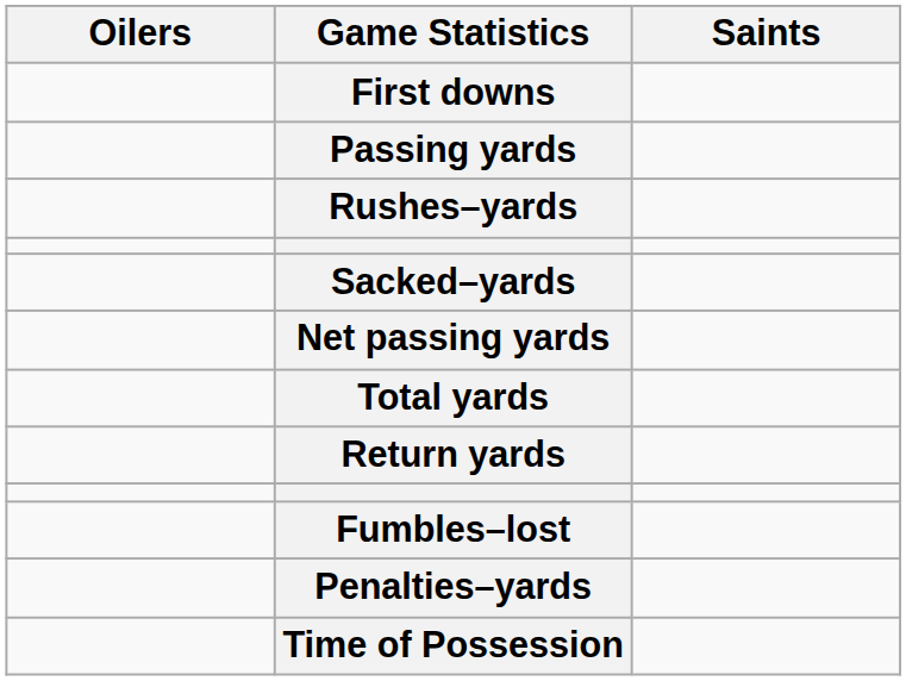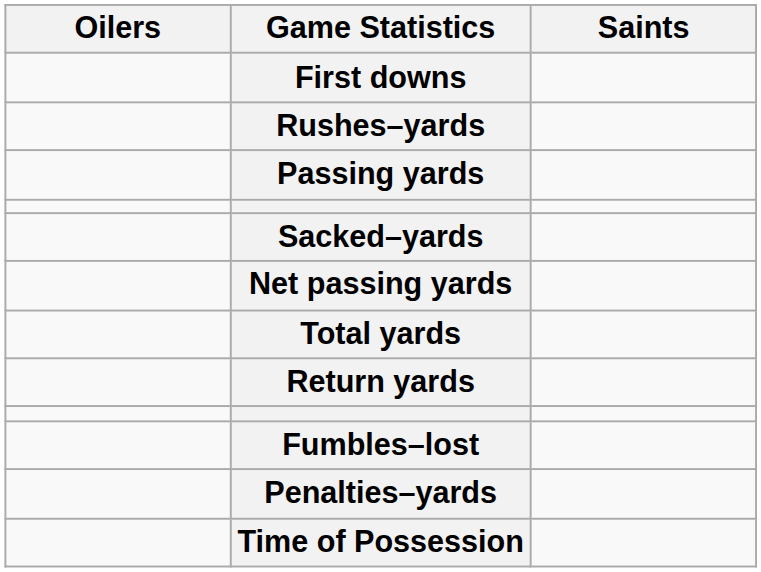 <table class="wikitable" style="margin: 1em auto 1em auto">
 <tr>
 <th style="width:30%;">Oilers</th>
 <th style="width:40%;">Game Statistics</th>
 <th style="width:30%;">Saints</th>
 </tr>
 <tr>
 <td style="text-align:right;"></td>
 <th>First downs</th>
 <td></td>
 </tr>
 <tr>
 <td style="text-align:right;"></td>
-<th>Passing yards</th>
+<th>Rushes–yards</th>
 <td></td>
 </tr>
 <tr>
 <td style="text-align:right;"></td>
-<th>Rushes–yards</th>
+<th>Passing yards</th>
 <td></td>
 </tr>
 <tr>
 <td style="text-align:right;"></td>
 <th></th>
 <td></td>
 </tr>
 <tr>
 <td style="text-align:right;"></td>
 <th>Sacked–yards</th>
 <td></td>
 </tr>
 <tr>
 <td style="text-align:right;"></td>
 <th>Net passing yards</th>
 <td></td>
 </tr>
 <tr>
 <td style="text-align:right;"></td>
 <th>Total yards</th>
 <td></td>
 </tr>
 <tr>
 <td style="text-align:right;"></td>
 <th>Return yards</th>
 <td></td>
 </tr>
 <tr>
 <td style="text-align:right;"></td>
 <th></th>
 <td></td>
 </tr>
 <tr>
 <td style="text-align:right;"></td>
 <th>Fumbles–lost</th>
 <td></td>
 </tr>
 <tr>
 <td style="text-align:right;"></td>
 <th>Penalties–yards</th>
 <td></td>
 </tr>
 <tr>
 <td style="text-align:right;"></td>
 <th>Time of Possession</th>
 <td></td>
 </tr>
 </table>
